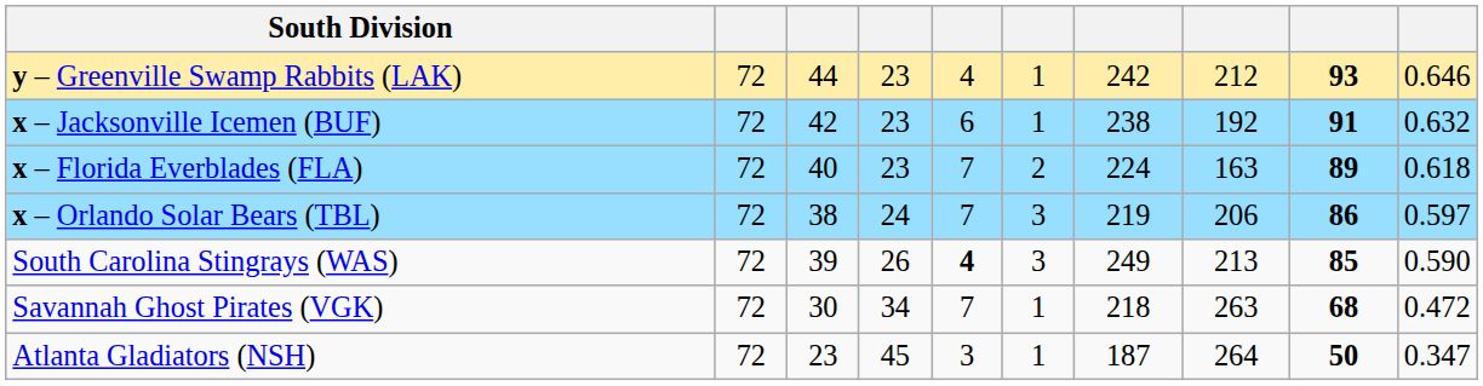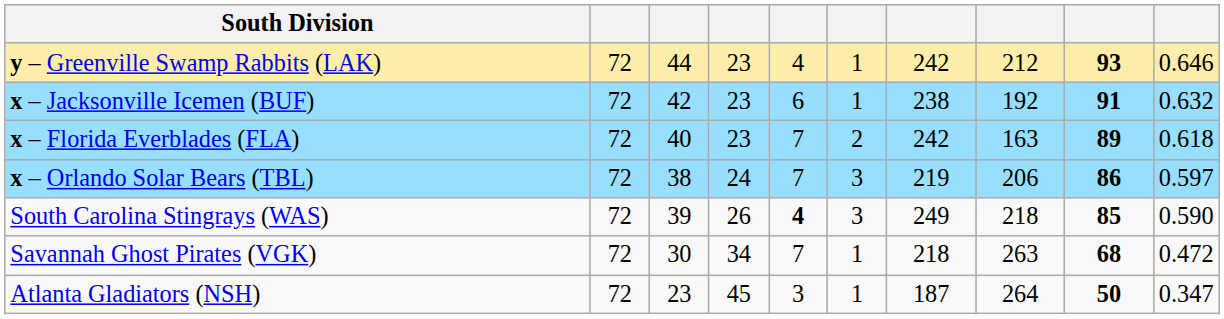 <table class="wikitable sortable" style="text-align:center; width:50em">
 <tr>
 <th style="width:50%;" class="unsortable">South Division</th>
 <th width="5%"></th>
 <th width="5%"></th>
 <th width="5%"></th>
 <th width="5%"></th>
 <th width="5%"></th>
 <th width="7.5%"></th>
 <th width="7.5%"></th>
 <th width="7.5%"></th>
 <th width="7.5%"></th>
 </tr>
 <tr bgcolor=#ffeeaa>
 <td align=left><strong>y</strong> – <a href='#'>Greenville Swamp Rabbits</a> (<a href='#'>LAK</a>)</td>
 <td>72</td>
 <td>44</td>
 <td>23</td>
 <td>4</td>
 <td>1</td>
 <td>242</td>
 <td>212</td>
 <td><strong>93</strong></td>
 <td>0.646</td>
 </tr>
 <tr bgcolor=#97DEFF>
 <td align=left><strong>x</strong> – <a href='#'>Jacksonville Icemen</a> (<a href='#'>BUF</a>)</td>
 <td>72</td>
 <td>42</td>
 <td>23</td>
 <td>6</td>
 <td>1</td>
 <td>238</td>
 <td>192</td>
 <td><strong>91</strong></td>
 <td>0.632</td>
 </tr>
 <tr bgcolor=#97DEFF>
 <td align=left><strong>x</strong> – <a href='#'>Florida Everblades</a> (<a href='#'>FLA</a>)</td>
 <td>72</td>
 <td>40</td>
 <td>23</td>
 <td>7</td>
 <td>2</td>
-<td>224</td>
+<td>242</td>
 <td>163</td>
 <td><strong>89</strong></td>
 <td>0.618</td>
 </tr>
 <tr bgcolor=#97DEFF>
 <td align=left><strong>x</strong> – <a href='#'>Orlando Solar Bears</a> (<a href='#'>TBL</a>)</td>
 <td>72</td>
 <td>38</td>
 <td>24</td>
 <td>7</td>
 <td>3</td>
 <td>219</td>
 <td>206</td>
 <td><strong>86</strong></td>
 <td>0.597</td>
 </tr>
 <tr bgcolor=>
 <td align=left><a href='#'>South Carolina Stingrays</a> (<a href='#'>WAS</a>)</td>
 <td>72</td>
 <td>39</td>
 <td>26</td>
 <td><strong>4</strong></td>
 <td>3</td>
 <td>249</td>
-<td>213</td>
+<td>218</td>
 <td><strong>85</strong></td>
 <td>0.590</td>
 </tr>
 <tr bgcolor=>
 <td align=left><a href='#'>Savannah Ghost Pirates</a> (<a href='#'>VGK</a>)</td>
 <td>72</td>
 <td>30</td>
 <td>34</td>
 <td>7</td>
 <td>1</td>
 <td>218</td>
 <td>263</td>
 <td><strong>68</strong></td>
 <td>0.472</td>
 </tr>
 <tr bgcolor=>
 <td align=left><a href='#'>Atlanta Gladiators</a> (<a href='#'>NSH</a>)</td>
 <td>72</td>
 <td>23</td>
 <td>45</td>
 <td>3</td>
 <td>1</td>
 <td>187</td>
 <td>264</td>
 <td><strong>50</strong></td>
 <td>0.347</td>
 </tr>
 </table>
